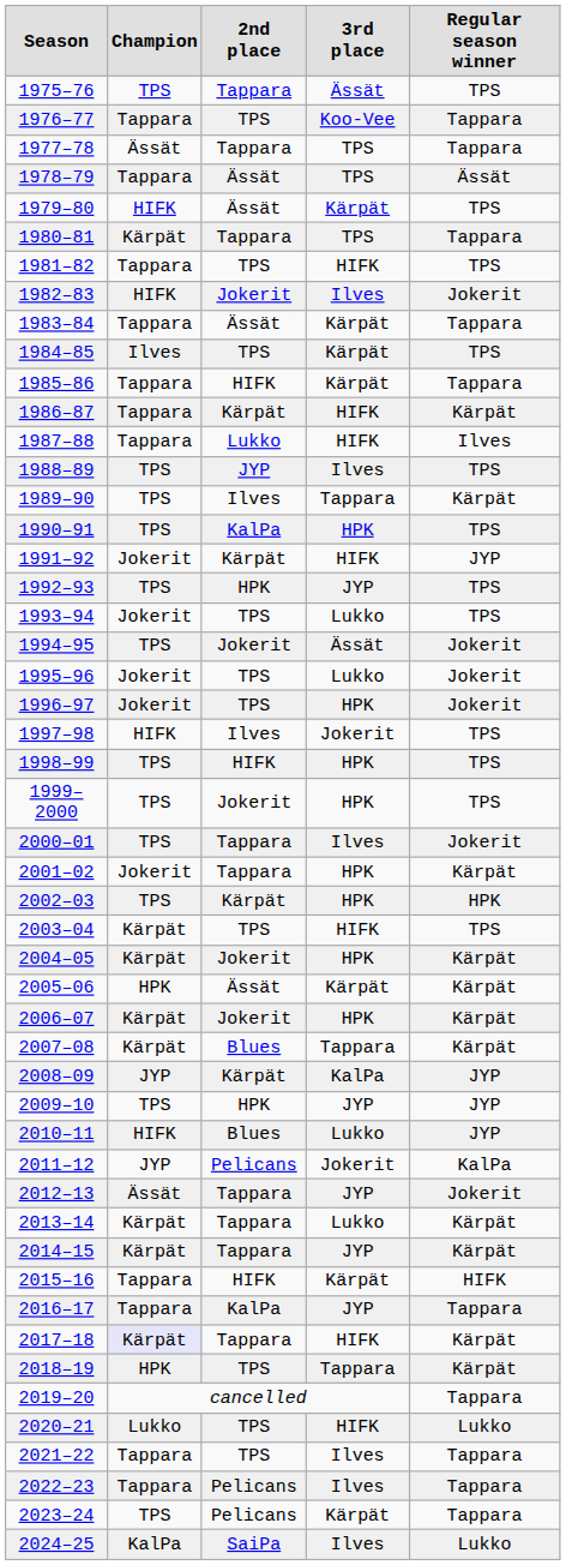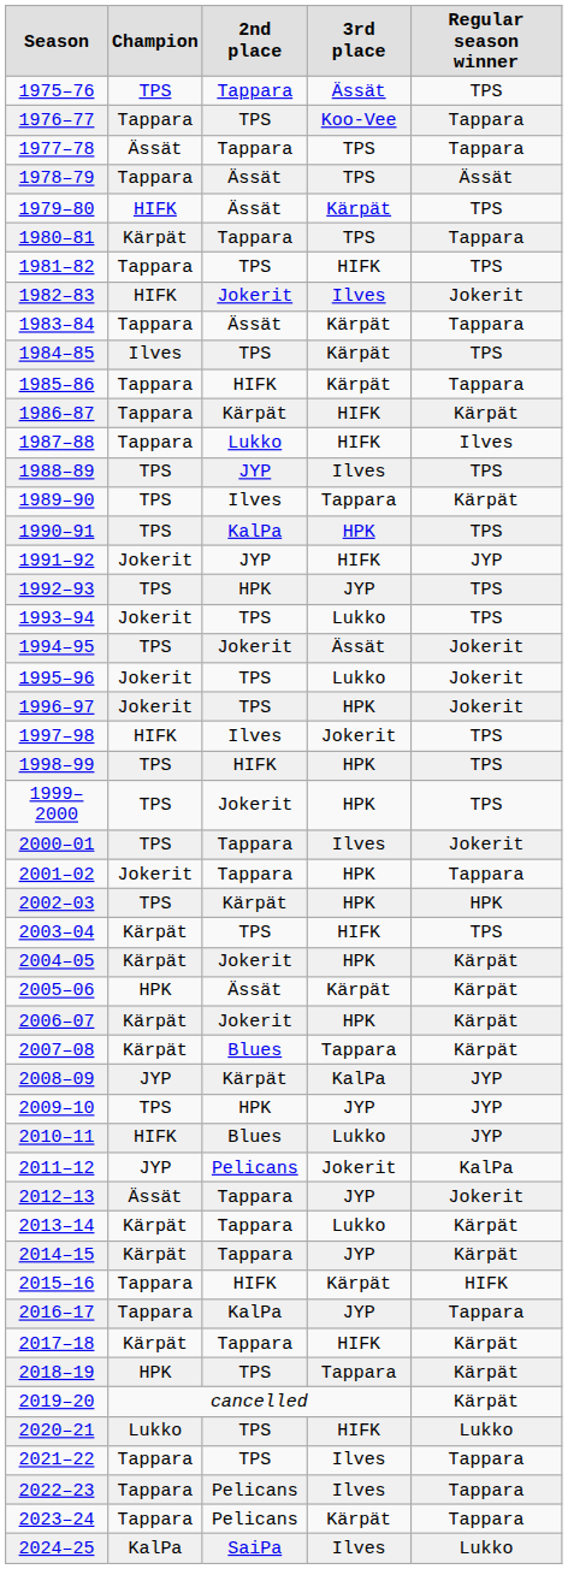 <table class="wikitable" style="font-size:100%; text-align:center; width:31em;">
 <tr>
 <th style="background:#e0e0e0;">Season</th>
 <th style="background:#e0e0e0;">Champion</th>
 <th style="background:#e0e0e0;">2nd place</th>
 <th style="background:#e0e0e0;">3rd place</th>
 <th style="background:#e0e0e0;">Regular season<br>winner</th>
 </tr>
 <tr>
 <td><a href='#'>1975–76</a></td>
 <td><a href='#'>TPS</a></td>
 <td><a href='#'>Tappara</a></td>
 <td><a href='#'>Ässät</a></td>
 <td>TPS</td>
 </tr>
 <tr style="background:#f0f0f0;">
 <td><a href='#'>1976–77</a></td>
 <td>Tappara</td>
 <td>TPS</td>
 <td><a href='#'>Koo-Vee</a></td>
 <td>Tappara</td>
 </tr>
 <tr>
 <td><a href='#'>1977–78</a></td>
 <td>Ässät</td>
 <td>Tappara</td>
 <td>TPS</td>
 <td>Tappara</td>
 </tr>
 <tr style="background:#f0f0f0;">
 <td><a href='#'>1978–79</a></td>
 <td>Tappara</td>
 <td>Ässät</td>
 <td>TPS</td>
 <td>Ässät</td>
 </tr>
 <tr>
 <td><a href='#'>1979–80</a></td>
 <td><a href='#'>HIFK</a></td>
 <td>Ässät</td>
 <td><a href='#'>Kärpät</a></td>
 <td>TPS</td>
 </tr>
 <tr style="background:#f0f0f0;">
 <td><a href='#'>1980–81</a></td>
 <td>Kärpät</td>
 <td>Tappara</td>
 <td>TPS</td>
 <td>Tappara</td>
 </tr>
 <tr>
 <td><a href='#'>1981–82</a></td>
 <td>Tappara</td>
 <td>TPS</td>
 <td>HIFK</td>
 <td>TPS</td>
 </tr>
 <tr style="background:#f0f0f0;">
 <td><a href='#'>1982–83</a></td>
 <td>HIFK</td>
 <td><a href='#'>Jokerit</a></td>
 <td><a href='#'>Ilves</a></td>
 <td>Jokerit</td>
 </tr>
 <tr>
 <td><a href='#'>1983–84</a></td>
 <td>Tappara</td>
 <td>Ässät</td>
 <td>Kärpät</td>
 <td>Tappara</td>
 </tr>
 <tr style="background:#f0f0f0;">
 <td><a href='#'>1984–85</a></td>
 <td>Ilves</td>
 <td>TPS</td>
 <td>Kärpät</td>
 <td>TPS</td>
 </tr>
 <tr>
 <td><a href='#'>1985–86</a></td>
 <td>Tappara</td>
 <td>HIFK</td>
 <td>Kärpät</td>
 <td>Tappara</td>
 </tr>
 <tr style="background:#f0f0f0;">
 <td><a href='#'>1986–87</a></td>
 <td>Tappara</td>
 <td>Kärpät</td>
 <td>HIFK</td>
 <td>Kärpät</td>
 </tr>
 <tr>
 <td><a href='#'>1987–88</a></td>
 <td>Tappara</td>
 <td><a href='#'>Lukko</a></td>
 <td>HIFK</td>
 <td>Ilves</td>
 </tr>
 <tr style="background:#f0f0f0;">
 <td><a href='#'>1988–89</a></td>
 <td>TPS</td>
 <td><a href='#'>JYP</a></td>
 <td>Ilves</td>
 <td>TPS</td>
 </tr>
 <tr>
 <td><a href='#'>1989–90</a></td>
 <td>TPS</td>
 <td>Ilves</td>
 <td>Tappara</td>
 <td>Kärpät</td>
 </tr>
 <tr style="background:#f0f0f0;">
 <td><a href='#'>1990–91</a></td>
 <td>TPS</td>
 <td><a href='#'>KalPa</a></td>
 <td><a href='#'>HPK</a></td>
 <td>TPS</td>
 </tr>
 <tr>
 <td><a href='#'>1991–92</a></td>
 <td>Jokerit</td>
-<td>Kärpät</td>
+<td>JYP</td>
 <td>HIFK</td>
 <td>JYP</td>
 </tr>
 <tr style="background:#f0f0f0;">
 <td><a href='#'>1992–93</a></td>
 <td>TPS</td>
 <td>HPK</td>
 <td>JYP</td>
 <td>TPS</td>
 </tr>
 <tr>
 <td><a href='#'>1993–94</a></td>
 <td>Jokerit</td>
 <td>TPS</td>
 <td>Lukko</td>
 <td>TPS</td>
 </tr>
 <tr style="background:#f0f0f0;">
 <td><a href='#'>1994–95</a></td>
 <td>TPS</td>
 <td>Jokerit</td>
 <td>Ässät</td>
 <td>Jokerit</td>
 </tr>
 <tr>
 <td><a href='#'>1995–96</a></td>
 <td>Jokerit</td>
 <td>TPS</td>
 <td>Lukko</td>
 <td>Jokerit</td>
 </tr>
 <tr style="background:#f0f0f0;">
 <td><a href='#'>1996–97</a></td>
 <td>Jokerit</td>
 <td>TPS</td>
 <td>HPK</td>
 <td>Jokerit</td>
 </tr>
 <tr>
 <td><a href='#'>1997–98</a></td>
 <td>HIFK</td>
 <td>Ilves</td>
 <td>Jokerit</td>
 <td>TPS</td>
 </tr>
 <tr style="background:#f0f0f0;">
 <td><a href='#'>1998–99</a></td>
 <td>TPS</td>
 <td>HIFK</td>
 <td>HPK</td>
 <td>TPS</td>
 </tr>
 <tr>
 <td><a href='#'>1999–2000</a></td>
 <td>TPS</td>
 <td>Jokerit</td>
 <td>HPK</td>
 <td>TPS</td>
 </tr>
 <tr style="background:#f0f0f0;">
 <td><a href='#'>2000–01</a></td>
 <td>TPS</td>
 <td>Tappara</td>
 <td>Ilves</td>
 <td>Jokerit</td>
 </tr>
 <tr>
 <td><a href='#'>2001–02</a></td>
 <td>Jokerit</td>
 <td>Tappara</td>
 <td>HPK</td>
-<td>Kärpät</td>
+<td>Tappara</td>
 </tr>
 <tr style="background:#f0f0f0;">
 <td><a href='#'>2002–03</a></td>
 <td>TPS</td>
 <td>Kärpät</td>
 <td>HPK</td>
 <td>HPK</td>
 </tr>
 <tr>
 <td><a href='#'>2003–04</a></td>
 <td>Kärpät</td>
 <td>TPS</td>
 <td>HIFK</td>
 <td>TPS</td>
 </tr>
 <tr style="background:#f0f0f0;">
 <td><a href='#'>2004–05</a></td>
 <td>Kärpät</td>
 <td>Jokerit</td>
 <td>HPK</td>
 <td>Kärpät</td>
 </tr>
 <tr>
 <td><a href='#'>2005–06</a></td>
 <td>HPK</td>
 <td>Ässät</td>
 <td>Kärpät</td>
 <td>Kärpät</td>
 </tr>
 <tr style="background:#f0f0f0;">
 <td><a href='#'>2006–07</a></td>
 <td>Kärpät</td>
 <td>Jokerit</td>
 <td>HPK</td>
 <td>Kärpät</td>
 </tr>
 <tr>
 <td><a href='#'>2007–08</a></td>
 <td>Kärpät</td>
 <td><a href='#'>Blues</a></td>
 <td>Tappara</td>
 <td>Kärpät</td>
 </tr>
 <tr style="background:#f0f0f0;">
 <td><a href='#'>2008–09</a></td>
 <td>JYP</td>
 <td>Kärpät</td>
 <td>KalPa</td>
 <td>JYP</td>
 </tr>
 <tr>
 <td><a href='#'>2009–10</a></td>
 <td>TPS</td>
 <td>HPK</td>
 <td>JYP</td>
 <td>JYP</td>
 </tr>
 <tr style="background:#f0f0f0;">
 <td><a href='#'>2010–11</a></td>
 <td>HIFK</td>
 <td>Blues</td>
 <td>Lukko</td>
 <td>JYP</td>
 </tr>
 <tr>
 <td><a href='#'>2011–12</a></td>
 <td>JYP</td>
 <td><a href='#'>Pelicans</a></td>
 <td>Jokerit</td>
 <td>KalPa</td>
 </tr>
 <tr style="background:#f0f0f0;">
 <td><a href='#'>2012–13</a></td>
 <td>Ässät</td>
 <td>Tappara</td>
 <td>JYP</td>
 <td>Jokerit</td>
 </tr>
 <tr>
 <td><a href='#'>2013–14</a></td>
 <td>Kärpät</td>
 <td>Tappara</td>
 <td>Lukko</td>
 <td>Kärpät</td>
 </tr>
 <tr style="background:#f0f0f0;">
 <td><a href='#'>2014–15</a></td>
 <td>Kärpät</td>
 <td>Tappara</td>
 <td>JYP</td>
 <td>Kärpät</td>
 </tr>
 <tr>
 <td><a href='#'>2015–16</a></td>
 <td>Tappara</td>
 <td>HIFK</td>
 <td>Kärpät</td>
 <td>HIFK</td>
 </tr>
 <tr style="background:#f0f0f0;">
 <td><a href='#'>2016–17</a></td>
 <td>Tappara</td>
 <td>KalPa</td>
 <td>JYP</td>
 <td>Tappara</td>
 </tr>
 <tr>
 <td><a href='#'>2017–18</a></td>
-<td style="background: lavender;">Kärpät</td>
+<td>Kärpät</td>
 <td>Tappara</td>
 <td>HIFK</td>
 <td>Kärpät</td>
 </tr>
 <tr style="background:#f0f0f0;">
 <td><a href='#'>2018–19</a></td>
 <td>HPK</td>
 <td>TPS</td>
 <td>Tappara</td>
 <td>Kärpät</td>
 </tr>
 <tr>
 <td><a href='#'>2019–20</a></td>
 <td colspan="3"><em>cancelled</em></td>
-<td>Tappara</td>
+<td>Kärpät</td>
 </tr>
 <tr style="background:#f0f0f0;">
 <td><a href='#'>2020–21</a></td>
 <td>Lukko</td>
 <td>TPS</td>
 <td>HIFK</td>
 <td>Lukko</td>
 </tr>
 <tr>
 <td><a href='#'>2021–22</a></td>
 <td>Tappara</td>
 <td>TPS</td>
 <td>Ilves</td>
 <td>Tappara</td>
 </tr>
 <tr style="background:#f0f0f0;">
 <td><a href='#'>2022–23</a></td>
 <td>Tappara</td>
 <td>Pelicans</td>
 <td>Ilves</td>
 <td>Tappara</td>
 </tr>
 <tr>
 <td><a href='#'>2023–24</a></td>
-<td>TPS</td>
+<td>Tappara</td>
 <td>Pelicans</td>
 <td>Kärpät</td>
 <td>Tappara</td>
 </tr>
 <tr style="background:#f0f0f0;">
 <td><a href='#'>2024–25</a></td>
 <td>KalPa</td>
 <td><a href='#'>SaiPa</a></td>
 <td>Ilves</td>
 <td>Lukko</td>
 </tr>
 </table>
